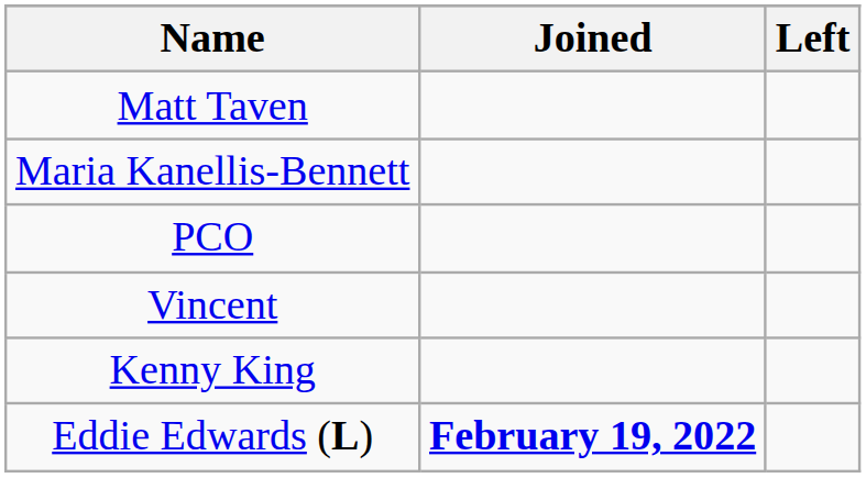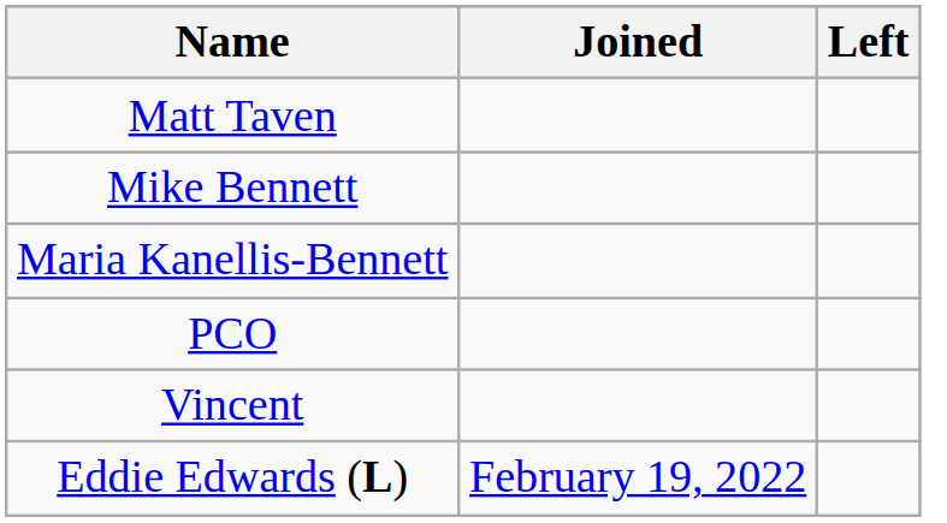 <table class="wikitable sortable" style="text-align:center;">
 <tr>
 </tr>
 <tr>
 <th>Name</th>
 <th>Joined</th>
 <th>Left</th>
 </tr>
 <tr>
 <td><a href='#'>Matt Taven</a></td>
+<td></td>
+<td></td>
+</tr>
+<tr>
+<td><a href='#'>Mike Bennett</a></td>
 <td></td>
 <td></td>
 </tr>
 <tr>
 <td><a href='#'>Maria Kanellis-Bennett</a></td>
 <td></td>
 <td></td>
 </tr>
 <tr>
 <td><a href='#'>PCO</a></td>
 <td></td>
 <td></td>
 </tr>
 <tr>
 <td><a href='#'>Vincent</a></td>
 <td></td>
 <td></td>
 </tr>
 <tr>
-<td><a href='#'>Kenny King</a></td>
-<td></td>
-<td></td>
-</tr>
-<tr>
 <td><a href='#'>Eddie Edwards</a> (<strong>L</strong>)</td>
-<td><strong><a href='#'>February 19, 2022</a></strong></td>
+<td><a href='#'>February 19, 2022</a></td>
 <td></td>
 </tr>
 </table>
